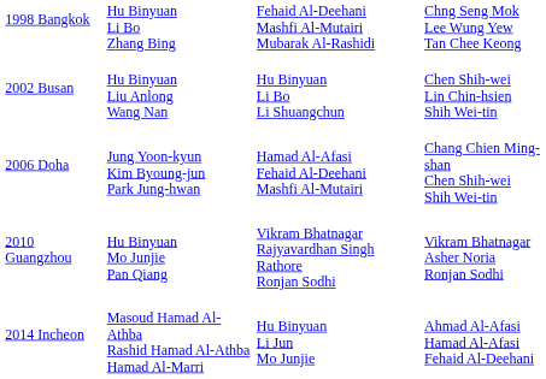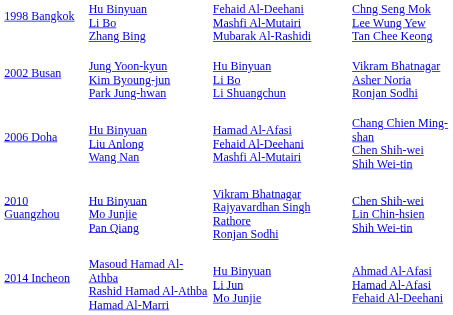 <table>
 <tr>
 <td><a href='#'>1998 Bangkok</a></td>
 <td><br><a href='#'>Hu Binyuan</a><br><a href='#'>Li Bo</a><br><a href='#'>Zhang Bing</a></td>
 <td><br><a href='#'>Fehaid Al-Deehani</a><br><a href='#'>Mashfi Al-Mutairi</a><br><a href='#'>Mubarak Al-Rashidi</a></td>
 <td><br><a href='#'>Chng Seng Mok</a><br><a href='#'>Lee Wung Yew</a><br><a href='#'>Tan Chee Keong</a></td>
 </tr>
 <tr>
 <td><a href='#'>2002 Busan</a></td>
-<td><br><a href='#'>Hu Binyuan</a><br><a href='#'>Liu Anlong</a><br><a href='#'>Wang Nan</a></td>
+<td><br><a href='#'>Jung Yoon-kyun</a><br><a href='#'>Kim Byoung-jun</a><br><a href='#'>Park Jung-hwan</a></td>
 <td><br><a href='#'>Hu Binyuan</a><br><a href='#'>Li Bo</a><br><a href='#'>Li Shuangchun</a></td>
-<td><br><a href='#'>Chen Shih-wei</a><br><a href='#'>Lin Chin-hsien</a><br><a href='#'>Shih Wei-tin</a></td>
+<td><br><a href='#'>Vikram Bhatnagar</a><br><a href='#'>Asher Noria</a><br><a href='#'>Ronjan Sodhi</a></td>
 </tr>
 <tr>
 <td><a href='#'>2006 Doha</a></td>
-<td><br><a href='#'>Jung Yoon-kyun</a><br><a href='#'>Kim Byoung-jun</a><br><a href='#'>Park Jung-hwan</a></td>
+<td><br><a href='#'>Hu Binyuan</a><br><a href='#'>Liu Anlong</a><br><a href='#'>Wang Nan</a></td>
 <td><br><a href='#'>Hamad Al-Afasi</a><br><a href='#'>Fehaid Al-Deehani</a><br><a href='#'>Mashfi Al-Mutairi</a></td>
 <td><br><a href='#'>Chang Chien Ming-shan</a><br><a href='#'>Chen Shih-wei</a><br><a href='#'>Shih Wei-tin</a></td>
 </tr>
 <tr>
 <td><a href='#'>2010 Guangzhou</a></td>
 <td><br><a href='#'>Hu Binyuan</a><br><a href='#'>Mo Junjie</a><br><a href='#'>Pan Qiang</a></td>
 <td><br><a href='#'>Vikram Bhatnagar</a><br><a href='#'>Rajyavardhan Singh Rathore</a><br><a href='#'>Ronjan Sodhi</a></td>
-<td><br><a href='#'>Vikram Bhatnagar</a><br><a href='#'>Asher Noria</a><br><a href='#'>Ronjan Sodhi</a></td>
+<td><br><a href='#'>Chen Shih-wei</a><br><a href='#'>Lin Chin-hsien</a><br><a href='#'>Shih Wei-tin</a></td>
 </tr>
 <tr>
 <td><a href='#'>2014 Incheon</a></td>
 <td><br><a href='#'>Masoud Hamad Al-Athba</a><br><a href='#'>Rashid Hamad Al-Athba</a><br><a href='#'>Hamad Al-Marri</a></td>
 <td><br><a href='#'>Hu Binyuan</a><br><a href='#'>Li Jun</a><br><a href='#'>Mo Junjie</a></td>
 <td><br><a href='#'>Ahmad Al-Afasi</a><br><a href='#'>Hamad Al-Afasi</a><br><a href='#'>Fehaid Al-Deehani</a></td>
 </tr>
 </table>
